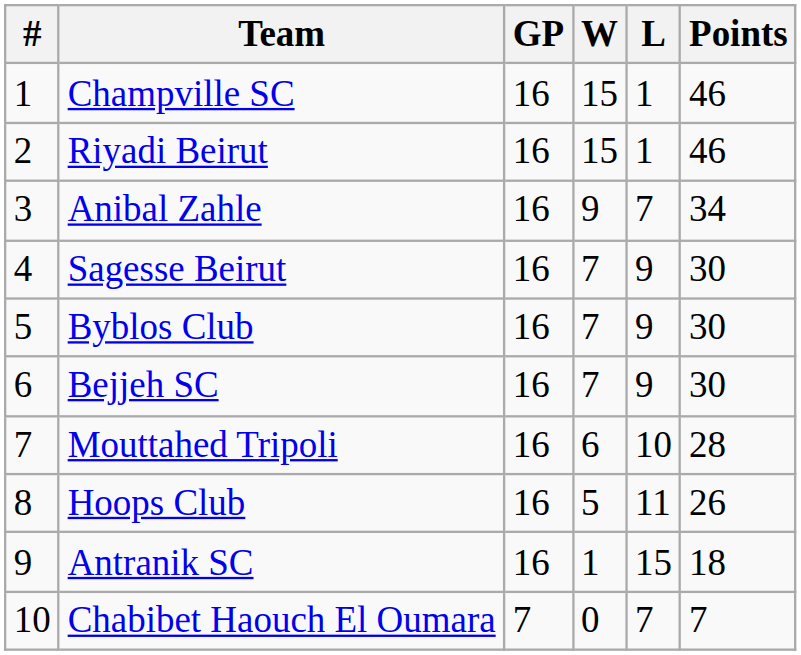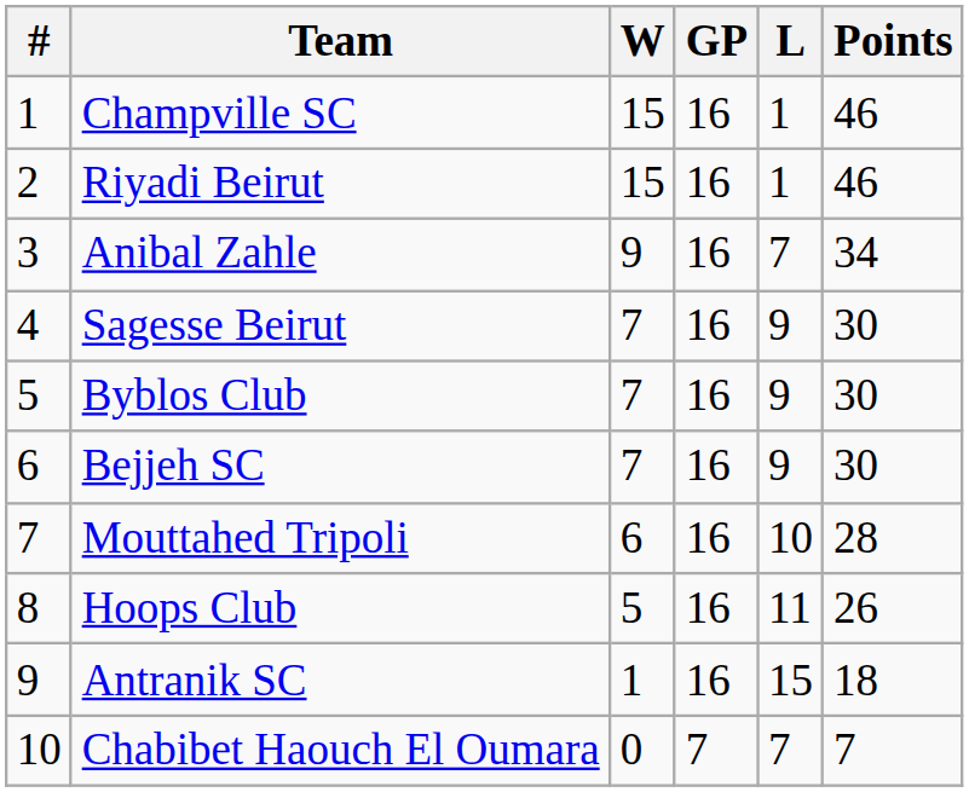 <table class="wikitable">
 <tr>
 <th>#</th>
 <th>Team</th>
+<th>W</th>
 <th>GP</th>
-<th>W</th>
 <th>L</th>
 <th>Points</th>
 </tr>
 <tr>
 <td>1</td>
 <td><a href='#'>Champville SC</a></td>
+<td>15</td>
 <td>16</td>
-<td>15</td>
 <td>1</td>
 <td>46</td>
 </tr>
 <tr>
 <td>2</td>
 <td><a href='#'>Riyadi Beirut</a></td>
+<td>15</td>
 <td>16</td>
-<td>15</td>
 <td>1</td>
 <td>46</td>
 </tr>
 <tr>
 <td>3</td>
 <td><a href='#'>Anibal Zahle</a></td>
+<td>9</td>
 <td>16</td>
-<td>9</td>
 <td>7</td>
 <td>34</td>
 </tr>
 <tr>
 <td>4</td>
 <td><a href='#'>Sagesse Beirut</a></td>
+<td>7</td>
 <td>16</td>
-<td>7</td>
 <td>9</td>
 <td>30</td>
 </tr>
 <tr>
 <td>5</td>
 <td><a href='#'>Byblos Club</a></td>
+<td>7</td>
 <td>16</td>
-<td>7</td>
 <td>9</td>
 <td>30</td>
 </tr>
 <tr>
 <td>6</td>
 <td><a href='#'>Bejjeh SC</a></td>
+<td>7</td>
 <td>16</td>
-<td>7</td>
 <td>9</td>
 <td>30</td>
 </tr>
 <tr>
 <td>7</td>
 <td><a href='#'>Mouttahed Tripoli</a></td>
+<td>6</td>
 <td>16</td>
-<td>6</td>
 <td>10</td>
 <td>28</td>
 </tr>
 <tr>
 <td>8</td>
 <td><a href='#'>Hoops Club</a></td>
+<td>5</td>
 <td>16</td>
-<td>5</td>
 <td>11</td>
 <td>26</td>
 </tr>
 <tr>
 <td>9</td>
 <td><a href='#'>Antranik SC</a></td>
+<td>1</td>
 <td>16</td>
-<td>1</td>
 <td>15</td>
 <td>18</td>
 </tr>
 <tr>
 <td>10</td>
 <td><a href='#'>Chabibet Haouch El Oumara</a></td>
+<td>0</td>
 <td>7</td>
-<td>0</td>
 <td>7</td>
 <td>7</td>
 </tr>
 </table>
